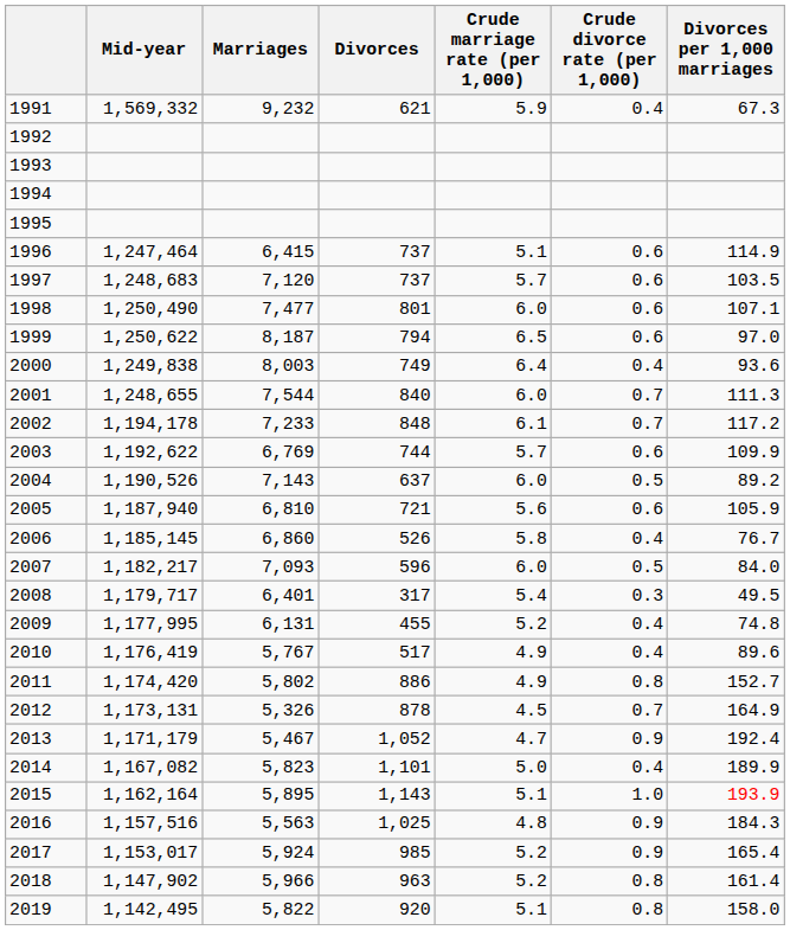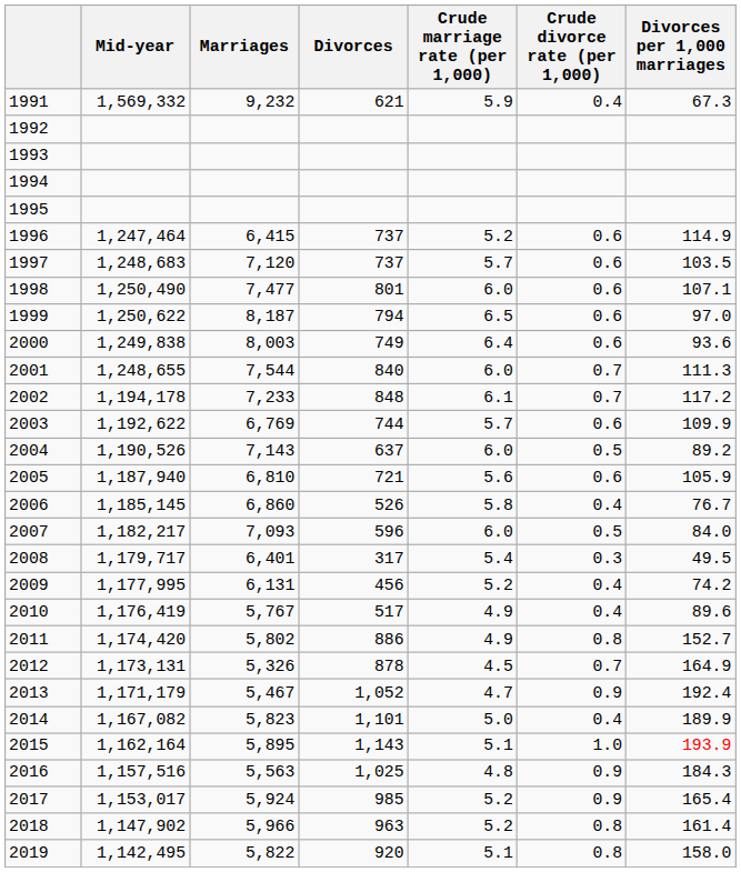 <table class="wikitable collapsible collapsed">
 <tr>
 <th style="width:40pt;"></th>
 <th style="width:60pt;">Mid-year</th>
 <th style="width:60pt;">Marriages</th>
 <th style="width:60pt;">Divorces</th>
 <th style="width:60pt;">Crude marriage rate (per 1,000)</th>
 <th style="width:60pt;">Crude divorce rate (per 1,000)</th>
 <th style="width:60pt;">Divorces per 1,000 marriages</th>
 </tr>
 <tr>
 <td>1991</td>
 <td style="text-align:right;">1,569,332</td>
 <td style="text-align:right;">9,232</td>
 <td style="text-align:right;">621</td>
 <td style="text-align:right;">5.9</td>
 <td style="text-align:right;">0.4</td>
 <td style="text-align:right;">67.3</td>
 </tr>
 <tr>
 <td>1992</td>
 <td style="text-align:right;"></td>
 <td style="text-align:right;"></td>
 <td style="text-align:right;"></td>
 <td style="text-align:right;"></td>
 <td style="text-align:right;"></td>
 <td style="text-align:right;"></td>
 </tr>
 <tr>
 <td>1993</td>
 <td style="text-align:right;"></td>
 <td style="text-align:right;"></td>
 <td style="text-align:right;"></td>
 <td style="text-align:right;"></td>
 <td style="text-align:right;"></td>
 <td style="text-align:right;"></td>
 </tr>
 <tr>
 <td>1994</td>
 <td style="text-align:right;"></td>
 <td style="text-align:right;"></td>
 <td style="text-align:right;"></td>
 <td style="text-align:right;"></td>
 <td style="text-align:right;"></td>
 <td style="text-align:right;"></td>
 </tr>
 <tr>
 <td>1995</td>
 <td style="text-align:right;"></td>
 <td style="text-align:right;"></td>
 <td style="text-align:right;"></td>
 <td style="text-align:right;"></td>
 <td style="text-align:right;"></td>
 <td style="text-align:right;"></td>
 </tr>
 <tr>
 <td>1996</td>
 <td style="text-align:right;">1,247,464</td>
 <td style="text-align:right;">6,415</td>
 <td style="text-align:right;">737</td>
-<td style="text-align:right;">5.1</td>
+<td style="text-align:right;">5.2</td>
 <td style="text-align:right;">0.6</td>
 <td style="text-align:right;">114.9</td>
 </tr>
 <tr>
 <td>1997</td>
 <td style="text-align:right;">1,248,683</td>
 <td style="text-align:right;">7,120</td>
 <td style="text-align:right;">737</td>
 <td style="text-align:right;">5.7</td>
 <td style="text-align:right;">0.6</td>
 <td style="text-align:right;">103.5</td>
 </tr>
 <tr>
 <td>1998</td>
 <td style="text-align:right;">1,250,490</td>
 <td style="text-align:right;">7,477</td>
 <td style="text-align:right;">801</td>
 <td style="text-align:right;">6.0</td>
 <td style="text-align:right;">0.6</td>
 <td style="text-align:right;">107.1</td>
 </tr>
 <tr>
 <td>1999</td>
 <td style="text-align:right;">1,250,622</td>
 <td style="text-align:right;">8,187</td>
 <td style="text-align:right;">794</td>
 <td style="text-align:right;">6.5</td>
 <td style="text-align:right;">0.6</td>
 <td style="text-align:right;">97.0</td>
 </tr>
 <tr>
 <td>2000</td>
 <td style="text-align:right;">1,249,838</td>
 <td style="text-align:right;">8,003</td>
 <td style="text-align:right;">749</td>
 <td style="text-align:right;">6.4</td>
-<td style="text-align:right;">0.4</td>
+<td style="text-align:right;">0.6</td>
 <td style="text-align:right;">93.6</td>
 </tr>
 <tr>
 <td>2001</td>
 <td style="text-align:right;">1,248,655</td>
 <td style="text-align:right;">7,544</td>
 <td style="text-align:right;">840</td>
 <td style="text-align:right;">6.0</td>
 <td style="text-align:right;">0.7</td>
 <td style="text-align:right;">111.3</td>
 </tr>
 <tr>
 <td>2002</td>
 <td style="text-align:right;">1,194,178</td>
 <td style="text-align:right;">7,233</td>
 <td style="text-align:right;">848</td>
 <td style="text-align:right;">6.1</td>
 <td style="text-align:right;">0.7</td>
 <td style="text-align:right;">117.2</td>
 </tr>
 <tr>
 <td>2003</td>
 <td style="text-align:right;">1,192,622</td>
 <td style="text-align:right;">6,769</td>
 <td style="text-align:right;">744</td>
 <td style="text-align:right;">5.7</td>
 <td style="text-align:right;">0.6</td>
 <td style="text-align:right;">109.9</td>
 </tr>
 <tr>
 <td>2004</td>
 <td style="text-align:right;">1,190,526</td>
 <td style="text-align:right;">7,143</td>
 <td style="text-align:right;">637</td>
 <td style="text-align:right;">6.0</td>
 <td style="text-align:right;">0.5</td>
 <td style="text-align:right;">89.2</td>
 </tr>
 <tr>
 <td>2005</td>
 <td style="text-align:right;">1,187,940</td>
 <td style="text-align:right;">6,810</td>
 <td style="text-align:right;">721</td>
 <td style="text-align:right;">5.6</td>
 <td style="text-align:right;">0.6</td>
 <td style="text-align:right;">105.9</td>
 </tr>
 <tr>
 <td>2006</td>
 <td style="text-align:right;">1,185,145</td>
 <td style="text-align:right;">6,860</td>
 <td style="text-align:right;">526</td>
 <td style="text-align:right;">5.8</td>
 <td style="text-align:right;">0.4</td>
 <td style="text-align:right;">76.7</td>
 </tr>
 <tr>
 <td>2007</td>
 <td style="text-align:right;">1,182,217</td>
 <td style="text-align:right;">7,093</td>
 <td style="text-align:right;">596</td>
 <td style="text-align:right;">6.0</td>
 <td style="text-align:right;">0.5</td>
 <td style="text-align:right;">84.0</td>
 </tr>
 <tr>
 <td>2008</td>
 <td style="text-align:right;">1,179,717</td>
 <td style="text-align:right;">6,401</td>
 <td style="text-align:right;">317</td>
 <td style="text-align:right;">5.4</td>
 <td style="text-align:right;">0.3</td>
 <td style="text-align:right;">49.5</td>
 </tr>
 <tr>
 <td>2009</td>
 <td style="text-align:right;">1,177,995</td>
 <td style="text-align:right;">6,131</td>
-<td style="text-align:right;">455</td>
+<td style="text-align:right;">456</td>
 <td style="text-align:right;">5.2</td>
 <td style="text-align:right;">0.4</td>
-<td style="text-align:right;">74.8</td>
+<td style="text-align:right;">74.2</td>
 </tr>
 <tr>
 <td>2010</td>
 <td style="text-align:right;">1,176,419</td>
 <td style="text-align:right;">5,767</td>
 <td style="text-align:right;">517</td>
 <td style="text-align:right;">4.9</td>
 <td style="text-align:right;">0.4</td>
 <td style="text-align:right;">89.6</td>
 </tr>
 <tr>
 <td>2011</td>
 <td style="text-align:right;">1,174,420</td>
 <td style="text-align:right;">5,802</td>
 <td style="text-align:right;">886</td>
 <td style="text-align:right;">4.9</td>
 <td style="text-align:right;">0.8</td>
 <td style="text-align:right;">152.7</td>
 </tr>
 <tr>
 <td>2012</td>
 <td style="text-align:right;">1,173,131</td>
 <td style="text-align:right;">5,326</td>
 <td style="text-align:right;">878</td>
 <td style="text-align:right;">4.5</td>
 <td style="text-align:right;">0.7</td>
 <td style="text-align:right;">164.9</td>
 </tr>
 <tr>
 <td>2013</td>
 <td style="text-align:right;">1,171,179</td>
 <td style="text-align:right;">5,467</td>
 <td style="text-align:right;">1,052</td>
 <td style="text-align:right;">4.7</td>
 <td style="text-align:right;">0.9</td>
 <td style="text-align:right;">192.4</td>
 </tr>
 <tr>
 <td>2014</td>
 <td style="text-align:right;">1,167,082</td>
 <td style="text-align:right;">5,823</td>
 <td style="text-align:right;">1,101</td>
 <td style="text-align:right;">5.0</td>
 <td style="text-align:right;">0.4</td>
 <td style="text-align:right;">189.9</td>
 </tr>
 <tr>
 <td>2015</td>
 <td style="text-align:right;">1,162,164</td>
 <td style="text-align:right;">5,895</td>
 <td style="text-align:right;">1,143</td>
 <td style="text-align:right;">5.1</td>
 <td style="text-align:right;">1.0</td>
 <td style="text-align:right; color:red;">193.9</td>
 </tr>
 <tr>
 <td>2016</td>
 <td style="text-align:right;">1,157,516</td>
 <td style="text-align:right;">5,563</td>
 <td style="text-align:right;">1,025</td>
 <td style="text-align:right;">4.8</td>
 <td style="text-align:right;">0.9</td>
 <td style="text-align:right;">184.3</td>
 </tr>
 <tr>
 <td>2017</td>
 <td style="text-align:right;">1,153,017</td>
 <td style="text-align:right;">5,924</td>
 <td style="text-align:right;">985</td>
 <td style="text-align:right;">5.2</td>
 <td style="text-align:right;">0.9</td>
 <td style="text-align:right;">165.4</td>
 </tr>
 <tr>
 <td>2018</td>
 <td style="text-align:right;">1,147,902</td>
 <td style="text-align:right;">5,966</td>
 <td style="text-align:right;">963</td>
 <td style="text-align:right;">5.2</td>
 <td style="text-align:right;">0.8</td>
 <td style="text-align:right;">161.4</td>
 </tr>
 <tr>
 <td>2019</td>
 <td style="text-align:right;">1,142,495</td>
 <td style="text-align:right;">5,822</td>
 <td style="text-align:right;">920</td>
 <td style="text-align:right;">5.1</td>
 <td style="text-align:right;">0.8</td>
 <td style="text-align:right;">158.0</td>
 </tr>
 <tr>
 </tr>
 </table>
